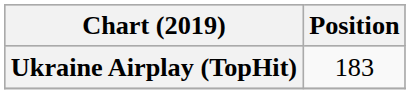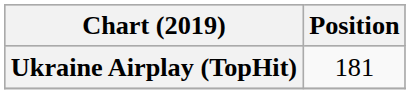 <table class="wikitable plainrowheaders" style="text-align:center;">
 <tr>
 <th>Chart (2019)</th>
 <th>Position</th>
 </tr>
 <tr>
 <th scope="row">Ukraine Airplay (TopHit)</th>
-<td>183</td>
+<td>181</td>
 </tr>
 <tr>
 </tr>
 </table>
